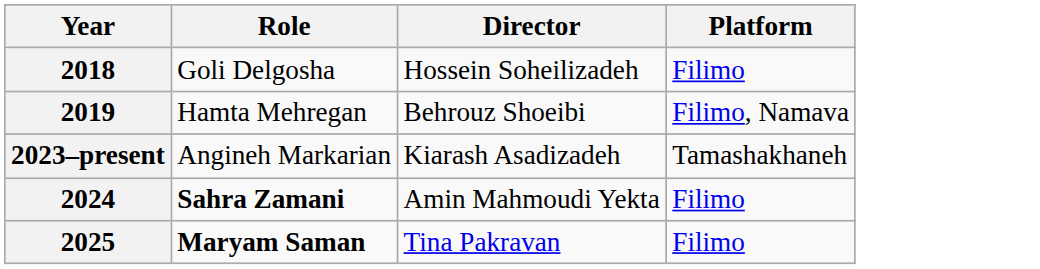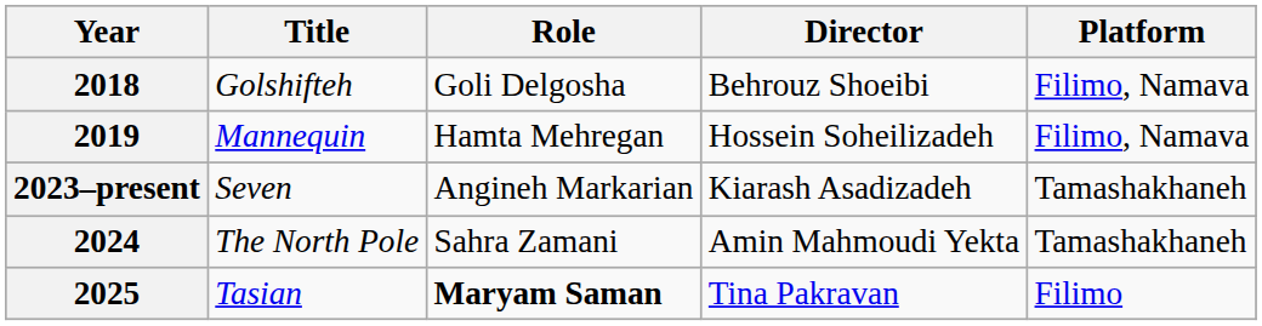 <table class="wikitable plainrowheaders sortable"  style=font-size:100%>
 <tr>
 <th scope="col">Year</th>
+<th scope="col">Title</th>
 <th scope="col">Role</th>
 <th scope="col">Director</th>
 <th scope="col" class="unsortable">Platform</th>
 </tr>
 <tr>
 <th scope=row>2018</th>
+<td><em>Golshifteh</em></td>
 <td>Goli Delgosha</td>
-<td>Hossein Soheilizadeh</td>
-<td><a href='#'>Filimo</a></td>
-</tr>
-<tr>
-<th scope=row>2019</th>
-<td>Hamta Mehregan</td>
 <td>Behrouz Shoeibi</td>
 <td><a href='#'>Filimo</a>, Namava</td>
 </tr>
 <tr>
+<th scope=row>2019</th>
+<td><em><a href='#'>Mannequin</a></em></td>
+<td>Hamta Mehregan</td>
+<td>Hossein Soheilizadeh</td>
+<td><a href='#'>Filimo</a>, Namava</td>
+</tr>
+<tr>
 <th scope=row>2023–present</th>
+<td><em>Seven</em></td>
 <td>Angineh Markarian</td>
 <td>Kiarash Asadizadeh</td>
 <td>Tamashakhaneh</td>
 </tr>
 <tr>
 <th scope=row>2024</th>
-<td><strong>Sahra Zamani</strong></td>
+<td><em>The North Pole</em></td>
+<td>Sahra Zamani</td>
 <td>Amin Mahmoudi Yekta</td>
-<td><a href='#'>Filimo</a></td>
+<td>Tamashakhaneh</td>
 </tr>
 <tr>
 <th scope="row">2025</th>
+<td><em><a href='#'>Tasian</a></em></td>
 <td><strong>Maryam Saman</strong></td>
 <td><a href='#'>Tina Pakravan</a></td>
 <td><a href='#'>Filimo</a></td>
 </tr>
 </table>
